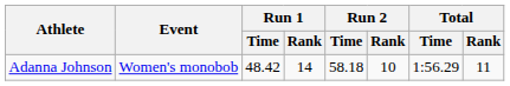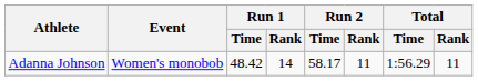 <table class="wikitable" style="font-size:90%">
 <tr>
 <th rowspan="2">Athlete</th>
 <th rowspan="2">Event</th>
 <th colspan="2">Run 1</th>
 <th colspan="2">Run 2</th>
 <th colspan="2">Total</th>
 </tr>
 <tr style="font-size:95%">
 <th>Time</th>
 <th>Rank</th>
 <th>Time</th>
 <th>Rank</th>
 <th>Time</th>
 <th>Rank</th>
 </tr>
 <tr align=center>
 <td align=left><a href='#'>Adanna Johnson</a></td>
 <td align=left><a href='#'>Women's monobob</a></td>
 <td>48.42</td>
 <td>14</td>
-<td>58.18</td>
-<td>10</td>
+<td>58.17</td>
+<td>11</td>
 <td>1:56.29</td>
 <td>11</td>
 </tr>
 </table>
